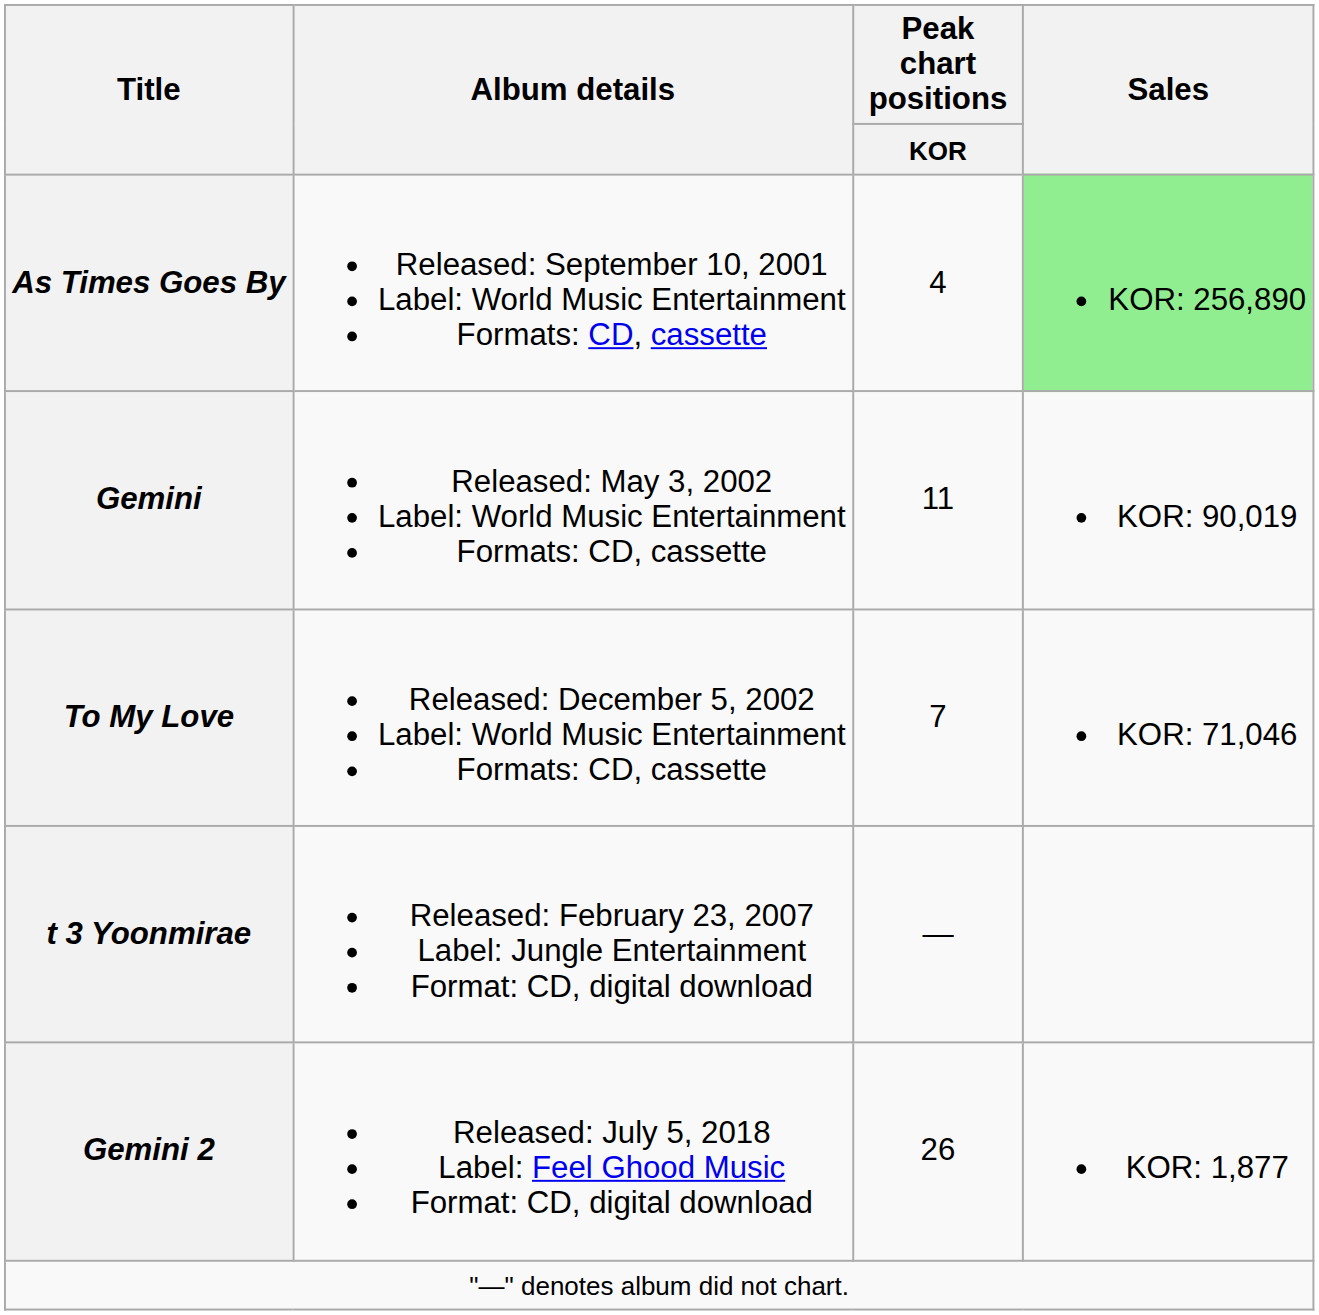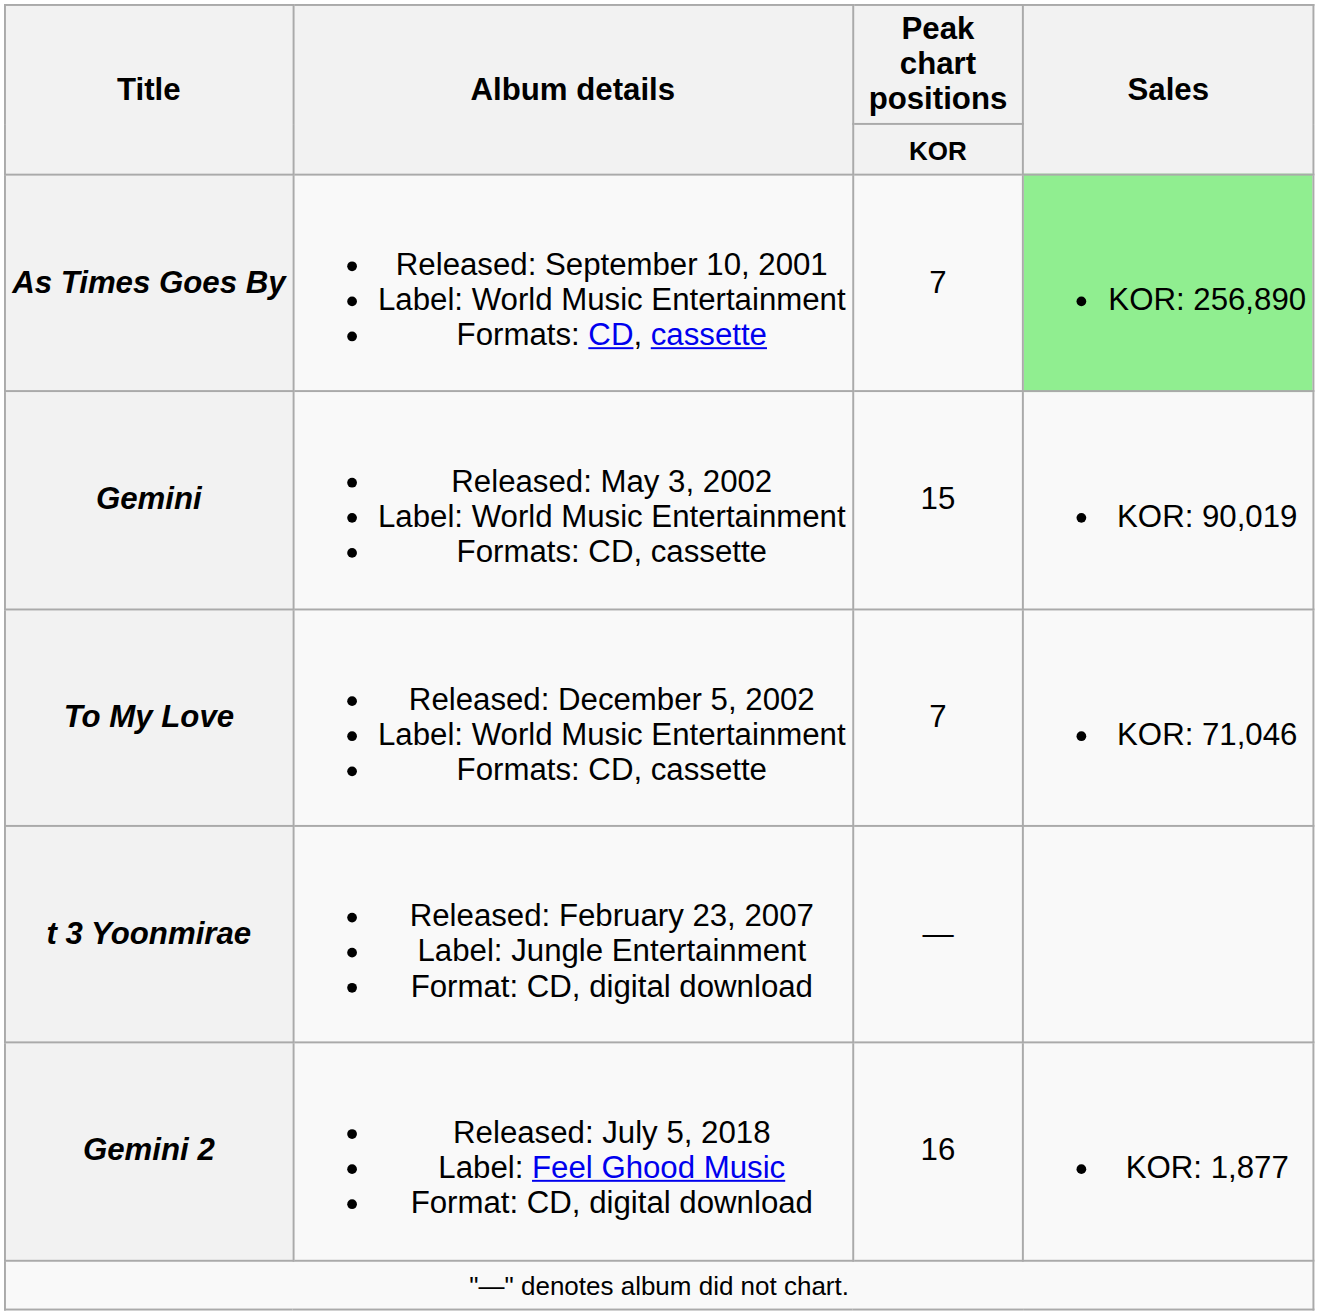 <table class="wikitable plainrowheaders" style="text-align:center;">
 <tr>
 <th scope="col" rowspan="2">Title</th>
 <th scope="col" rowspan="2">Album details</th>
 <th scope="col" colspan="1" style="width:5em;">Peak chart positions</th>
 <th scope="col" rowspan="2">Sales</th>
 </tr>
 <tr>
 <th><small>KOR</small><br></th>
 </tr>
 <tr>
 <th scope="row"><em>As Times Goes By</em></th>
 <td><br><ul><li>Released: September 10, 2001</li><li>Label: World Music Entertainment</li><li>Formats: <a href='#'>CD</a>, <a href='#'>cassette</a></li></ul></td>
-<td>4</td>
+<td>7</td>
 <td style="background: lightgreen;"><br><ul><li>KOR: 256,890</li></ul></td>
 </tr>
 <tr>
 <th scope="row"><em>Gemini</em></th>
 <td><br><ul><li>Released: May 3, 2002</li><li>Label: World Music Entertainment</li><li>Formats: CD, cassette</li></ul></td>
-<td>11</td>
+<td>15</td>
 <td><br><ul><li>KOR: 90,019</li></ul></td>
 </tr>
 <tr>
 <th scope="row"><em>To My Love</em></th>
 <td><br><ul><li>Released: December 5, 2002</li><li>Label: World Music Entertainment</li><li>Formats: CD, cassette</li></ul></td>
 <td>7</td>
 <td><br><ul><li>KOR: 71,046</li></ul></td>
 </tr>
 <tr>
 <th scope="row"><em>t 3 Yoonmirae</em></th>
 <td><br><ul><li>Released: February 23, 2007</li><li>Label: Jungle Entertainment</li><li>Format: CD, digital download</li></ul></td>
 <td>—</td>
 <td></td>
 </tr>
 <tr>
 <th scope="row"><em>Gemini 2</em></th>
 <td><br><ul><li>Released: July 5, 2018</li><li>Label: <a href='#'>Feel Ghood Music</a></li><li>Format: CD, digital download</li></ul></td>
-<td>26</td>
+<td>16</td>
 <td><br><ul><li>KOR: 1,877</li></ul></td>
 </tr>
 <tr>
 <td colspan="4" align="center"><small>"—" denotes album did not chart.</small></td>
 </tr>
 </table>
